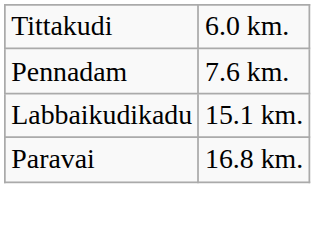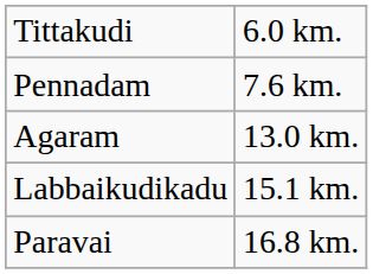 <table class="wikitable">
 <tr>
 <td>Tittakudi</td>
 <td>6.0 km.</td>
 </tr>
 <tr>
 <td>Pennadam</td>
 <td>7.6 km.</td>
 </tr>
 <tr>
+<td>Agaram</td>
+<td>13.0 km.</td>
+</tr>
+<tr>
 <td>Labbaikudikadu</td>
 <td>15.1 km.</td>
 </tr>
 <tr>
 <td>Paravai</td>
 <td>16.8 km.</td>
 </tr>
 </table>
